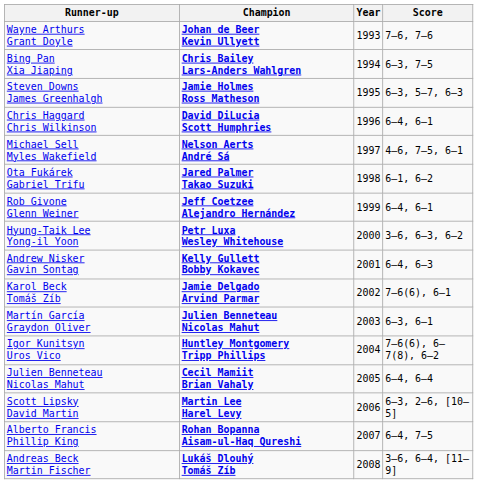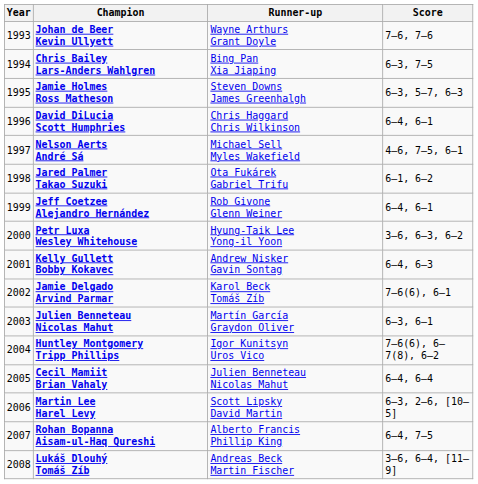 <table class="wikitable" style="font-size:90%">
 <tr>
+<th>Year</th>
+<th width="200">Champion</th>
 <th width="200">Runner-up</th>
-<th width="200">Champion</th>
-<th>Year</th>
 <th width="100">Score</th>
 </tr>
 <tr>
+<td>1993</td>
+<td> <strong><a href='#'>Johan de Beer</a></strong> <br>  <strong><a href='#'>Kevin Ullyett</a></strong></td>
 <td> <a href='#'>Wayne Arthurs</a> <br>  <a href='#'>Grant Doyle</a></td>
-<td> <strong><a href='#'>Johan de Beer</a></strong> <br>  <strong><a href='#'>Kevin Ullyett</a></strong></td>
-<td>1993</td>
 <td>7–6, 7–6</td>
 </tr>
 <tr>
+<td>1994</td>
+<td> <strong><a href='#'>Chris Bailey</a></strong> <br>  <strong><a href='#'>Lars-Anders Wahlgren</a></strong></td>
 <td> <a href='#'>Bing Pan</a> <br>  <a href='#'>Xia Jiaping</a></td>
-<td> <strong><a href='#'>Chris Bailey</a></strong> <br>  <strong><a href='#'>Lars-Anders Wahlgren</a></strong></td>
-<td>1994</td>
 <td>6–3, 7–5</td>
 </tr>
 <tr>
+<td>1995</td>
+<td> <strong><a href='#'>Jamie Holmes</a></strong> <br>  <strong><a href='#'>Ross Matheson</a></strong></td>
 <td> <a href='#'>Steven Downs</a> <br>  <a href='#'>James Greenhalgh</a></td>
-<td> <strong><a href='#'>Jamie Holmes</a></strong> <br>  <strong><a href='#'>Ross Matheson</a></strong></td>
-<td>1995</td>
 <td>6–3, 5–7, 6–3</td>
 </tr>
 <tr>
+<td>1996</td>
+<td> <strong><a href='#'>David DiLucia</a></strong> <br>  <strong><a href='#'>Scott Humphries</a></strong></td>
 <td> <a href='#'>Chris Haggard</a> <br>  <a href='#'>Chris Wilkinson</a></td>
-<td> <strong><a href='#'>David DiLucia</a></strong> <br>  <strong><a href='#'>Scott Humphries</a></strong></td>
-<td>1996</td>
 <td>6–4, 6–1</td>
 </tr>
 <tr>
+<td>1997</td>
+<td> <strong><a href='#'>Nelson Aerts</a></strong> <br>  <strong><a href='#'>André Sá</a></strong></td>
 <td> <a href='#'>Michael Sell</a> <br>  <a href='#'>Myles Wakefield</a></td>
-<td> <strong><a href='#'>Nelson Aerts</a></strong> <br>  <strong><a href='#'>André Sá</a></strong></td>
-<td>1997</td>
 <td>4–6, 7–5, 6–1</td>
 </tr>
 <tr>
+<td>1998</td>
+<td> <strong><a href='#'>Jared Palmer</a></strong> <br>  <strong><a href='#'>Takao Suzuki</a></strong></td>
 <td> <a href='#'>Ota Fukárek</a> <br>  <a href='#'>Gabriel Trifu</a></td>
-<td> <strong><a href='#'>Jared Palmer</a></strong> <br>  <strong><a href='#'>Takao Suzuki</a></strong></td>
-<td>1998</td>
 <td>6–1, 6–2</td>
 </tr>
 <tr>
+<td>1999</td>
+<td> <strong><a href='#'>Jeff Coetzee</a></strong> <br>  <strong><a href='#'>Alejandro Hernández</a></strong></td>
 <td> <a href='#'>Rob Givone</a> <br>  <a href='#'>Glenn Weiner</a></td>
-<td> <strong><a href='#'>Jeff Coetzee</a></strong> <br>  <strong><a href='#'>Alejandro Hernández</a></strong></td>
-<td>1999</td>
 <td>6–4, 6–1</td>
 </tr>
 <tr>
+<td>2000</td>
+<td> <strong><a href='#'>Petr Luxa</a></strong> <br>  <strong><a href='#'>Wesley Whitehouse</a></strong></td>
 <td> <a href='#'>Hyung-Taik Lee</a> <br>  <a href='#'>Yong-il Yoon</a></td>
-<td> <strong><a href='#'>Petr Luxa</a></strong> <br>  <strong><a href='#'>Wesley Whitehouse</a></strong></td>
-<td>2000</td>
 <td>3–6, 6–3, 6–2</td>
 </tr>
 <tr>
+<td>2001</td>
+<td> <strong><a href='#'>Kelly Gullett</a></strong> <br>  <strong><a href='#'>Bobby Kokavec</a></strong></td>
 <td> <a href='#'>Andrew Nisker</a> <br>  <a href='#'>Gavin Sontag</a></td>
-<td> <strong><a href='#'>Kelly Gullett</a></strong> <br>  <strong><a href='#'>Bobby Kokavec</a></strong></td>
-<td>2001</td>
 <td>6–4, 6–3</td>
 </tr>
 <tr>
+<td>2002</td>
+<td> <strong><a href='#'>Jamie Delgado</a></strong> <br>  <strong><a href='#'>Arvind Parmar</a></strong></td>
 <td> <a href='#'>Karol Beck</a> <br>  <a href='#'>Tomáš Zíb</a></td>
-<td> <strong><a href='#'>Jamie Delgado</a></strong> <br>  <strong><a href='#'>Arvind Parmar</a></strong></td>
-<td>2002</td>
 <td>7–6(6), 6–1</td>
 </tr>
 <tr>
+<td>2003</td>
+<td> <strong><a href='#'>Julien Benneteau</a></strong> <br>  <strong><a href='#'>Nicolas Mahut</a></strong></td>
 <td> <a href='#'>Martín García</a> <br>  <a href='#'>Graydon Oliver</a></td>
-<td> <strong><a href='#'>Julien Benneteau</a></strong> <br>  <strong><a href='#'>Nicolas Mahut</a></strong></td>
-<td>2003</td>
 <td>6–3, 6–1</td>
 </tr>
 <tr>
+<td>2004</td>
+<td> <strong><a href='#'>Huntley Montgomery</a></strong> <br>  <strong><a href='#'>Tripp Phillips</a></strong></td>
 <td> <a href='#'>Igor Kunitsyn</a> <br>  <a href='#'>Uros Vico</a></td>
-<td> <strong><a href='#'>Huntley Montgomery</a></strong> <br>  <strong><a href='#'>Tripp Phillips</a></strong></td>
-<td>2004</td>
 <td>7–6(6), 6–7(8), 6–2</td>
 </tr>
 <tr>
+<td>2005</td>
+<td> <strong><a href='#'>Cecil Mamiit</a></strong> <br>  <strong><a href='#'>Brian Vahaly</a></strong></td>
 <td> <a href='#'>Julien Benneteau</a> <br>  <a href='#'>Nicolas Mahut</a></td>
-<td> <strong><a href='#'>Cecil Mamiit</a></strong> <br>  <strong><a href='#'>Brian Vahaly</a></strong></td>
-<td>2005</td>
 <td>6–4, 6–4</td>
 </tr>
 <tr>
+<td>2006</td>
+<td> <strong><a href='#'>Martin Lee</a></strong> <br>  <strong><a href='#'>Harel Levy</a></strong></td>
 <td> <a href='#'>Scott Lipsky</a> <br>  <a href='#'>David Martin</a></td>
-<td> <strong><a href='#'>Martin Lee</a></strong> <br>  <strong><a href='#'>Harel Levy</a></strong></td>
-<td>2006</td>
 <td>6–3, 2–6, [10–5]</td>
 </tr>
 <tr>
+<td>2007</td>
+<td> <strong><a href='#'>Rohan Bopanna</a></strong> <br>  <strong><a href='#'>Aisam-ul-Haq Qureshi</a></strong></td>
 <td> <a href='#'>Alberto Francis</a> <br>  <a href='#'>Phillip King</a></td>
-<td> <strong><a href='#'>Rohan Bopanna</a></strong> <br>  <strong><a href='#'>Aisam-ul-Haq Qureshi</a></strong></td>
-<td>2007</td>
 <td>6–4, 7–5</td>
 </tr>
 <tr>
+<td>2008</td>
+<td> <strong><a href='#'>Lukáš Dlouhý</a></strong> <br>  <strong><a href='#'>Tomáš Zíb</a></strong></td>
 <td> <a href='#'>Andreas Beck</a> <br>  <a href='#'>Martin Fischer</a></td>
-<td> <strong><a href='#'>Lukáš Dlouhý</a></strong> <br>  <strong><a href='#'>Tomáš Zíb</a></strong></td>
-<td>2008</td>
 <td>3–6, 6–4, [11–9]</td>
 </tr>
 </table>
